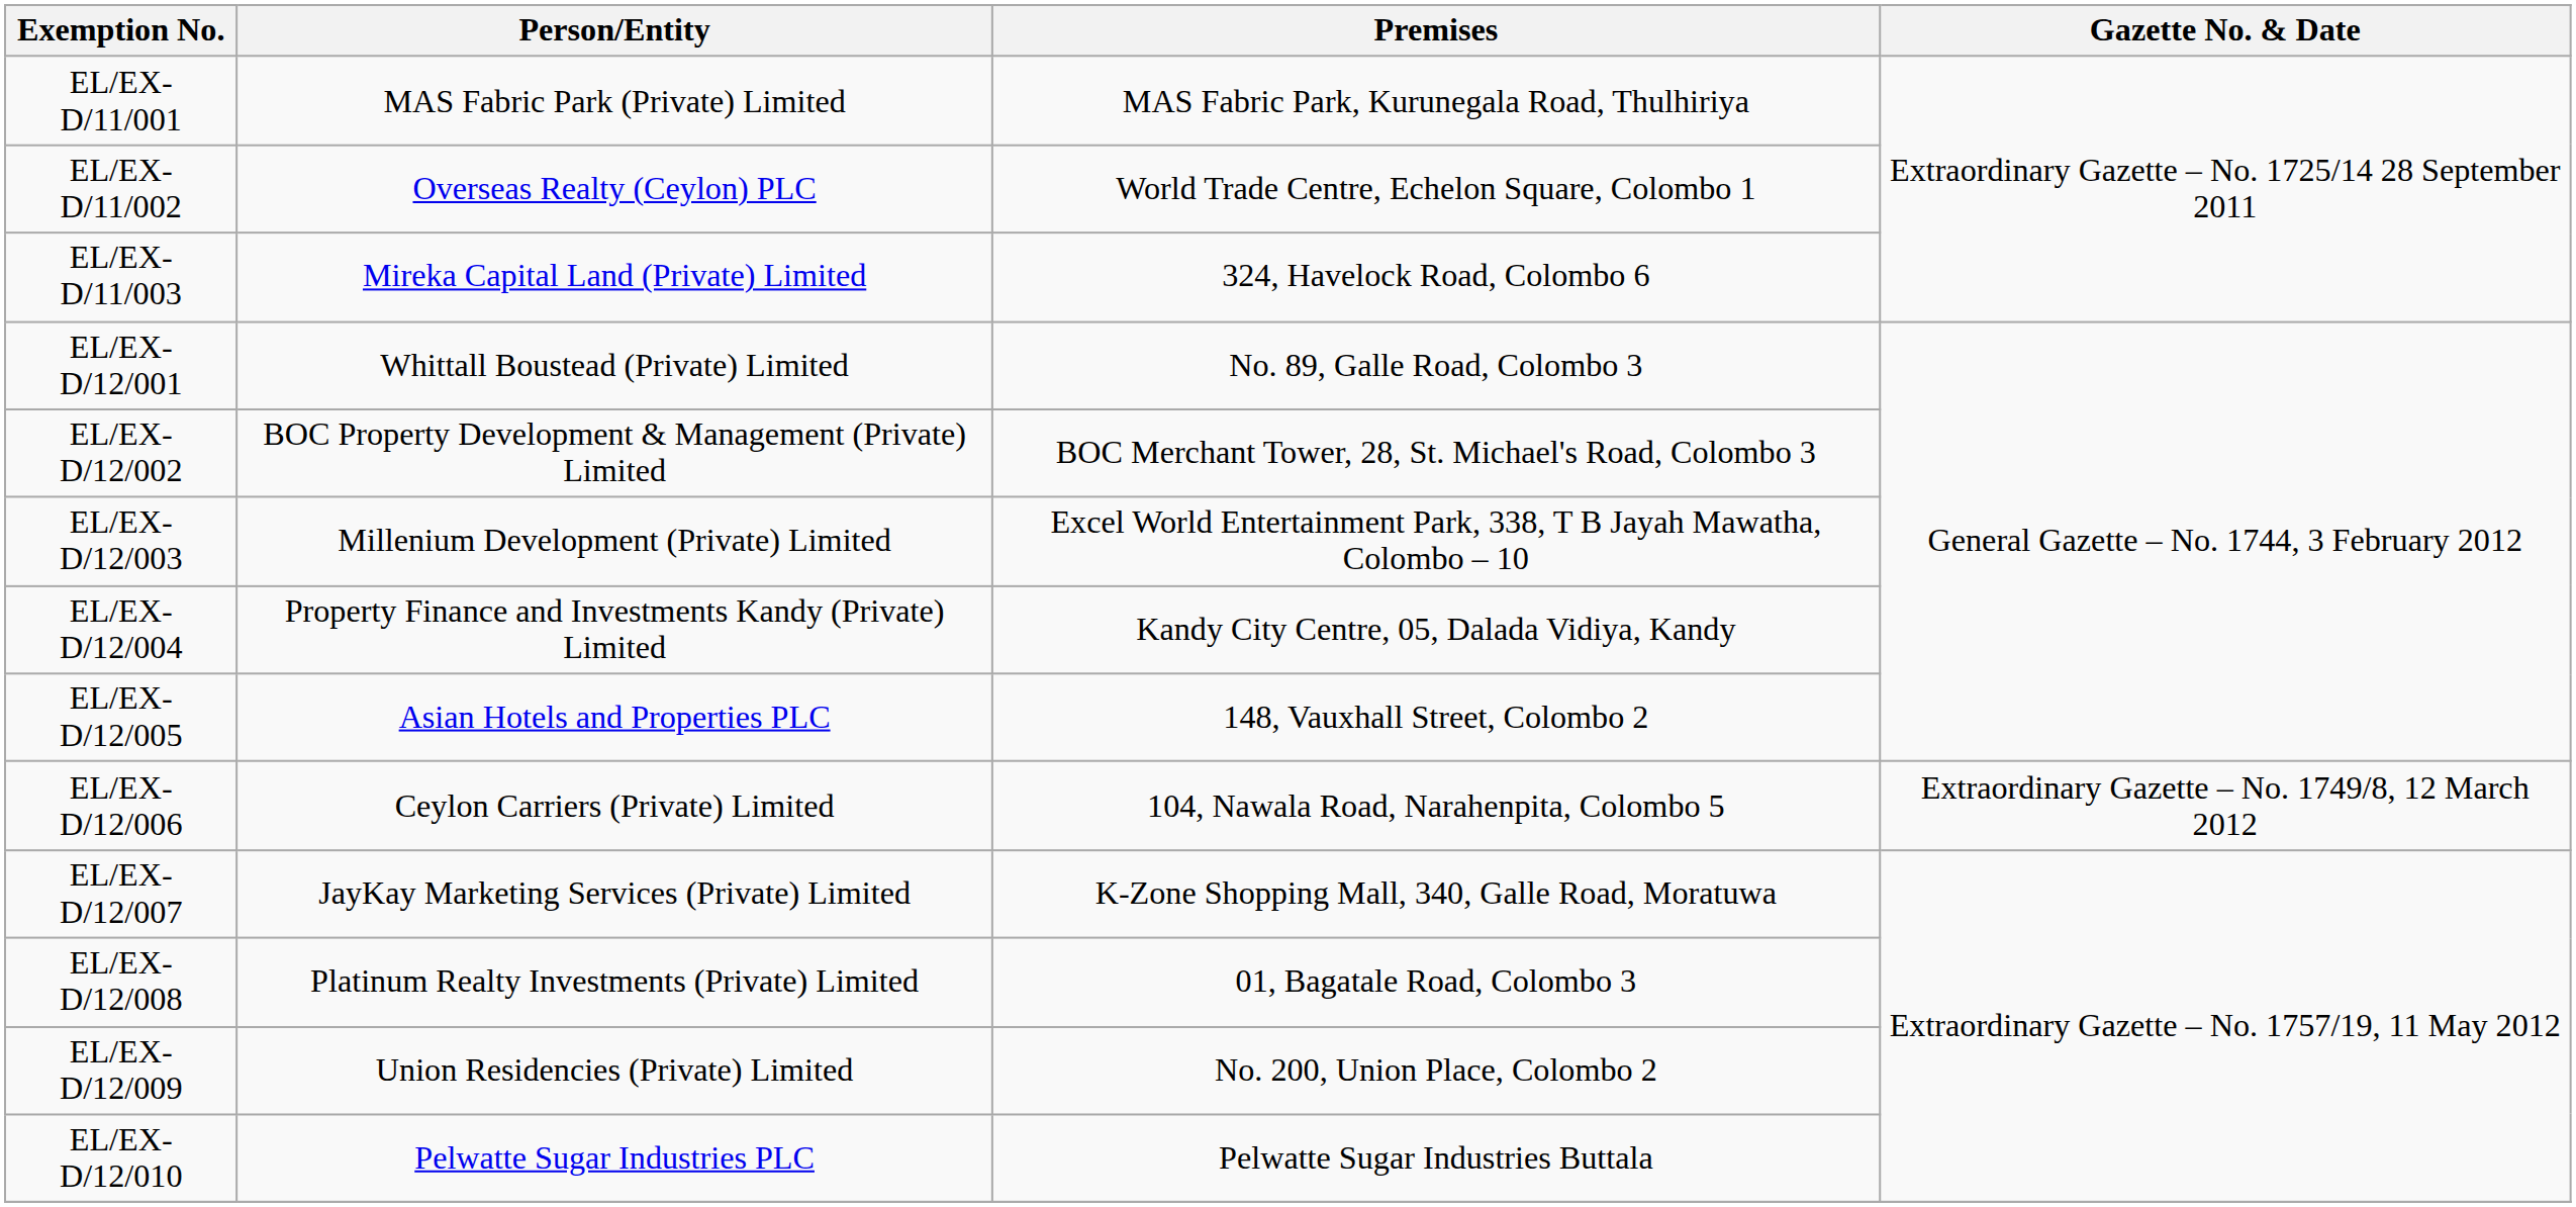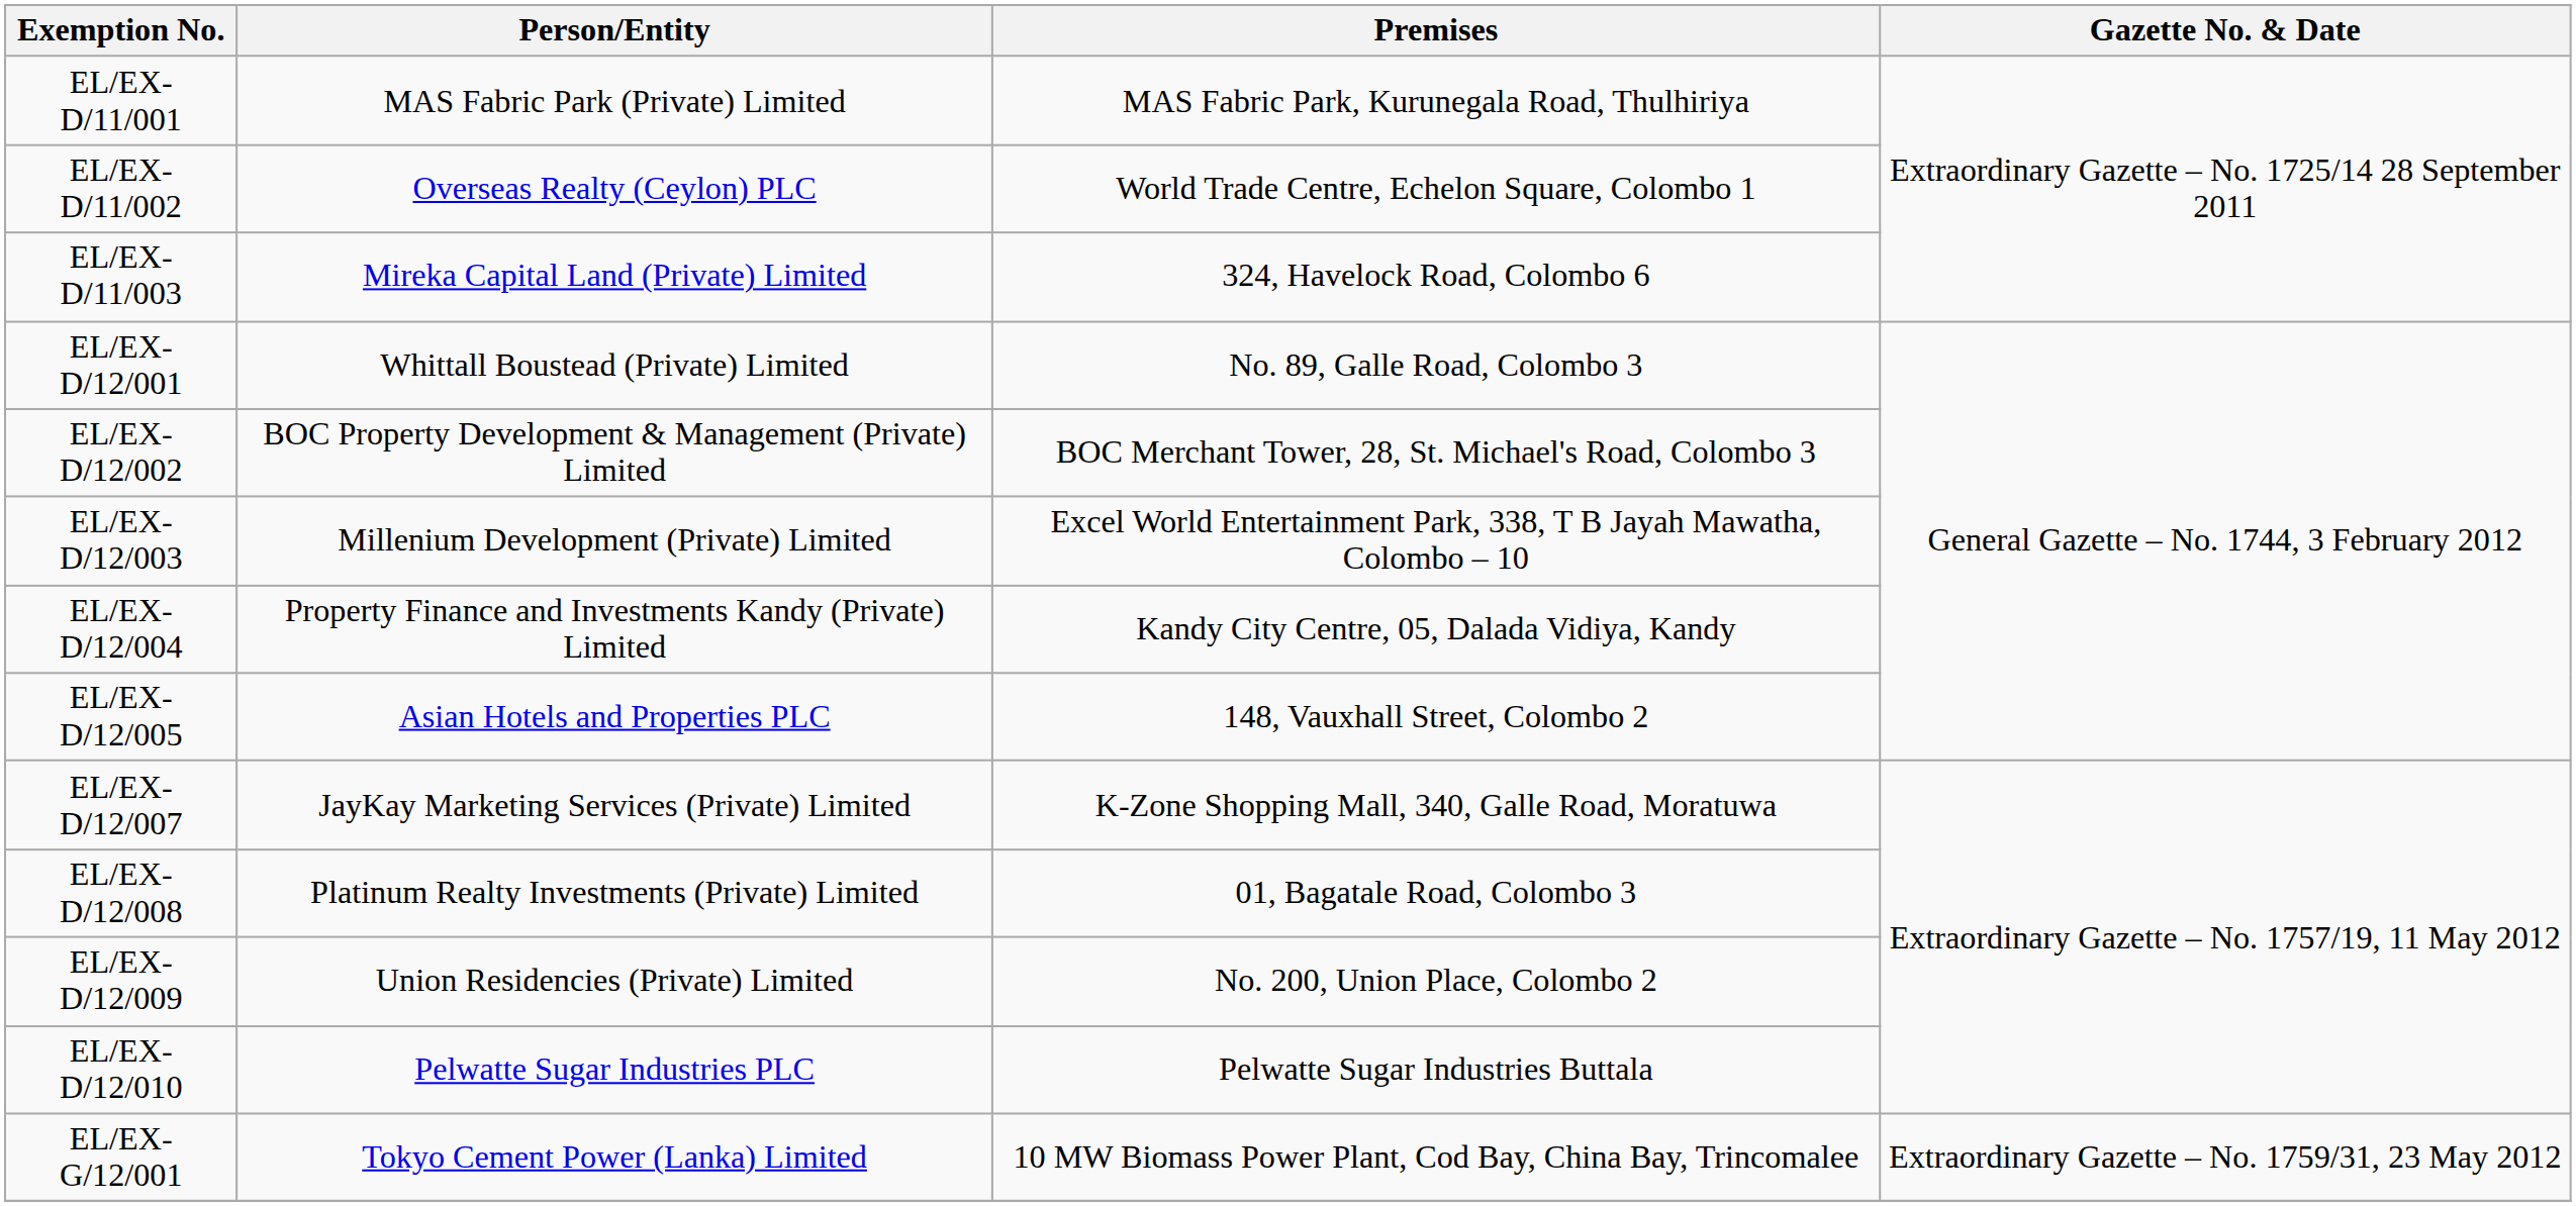 <table class="wikitable" style="text-align:center; margin: 1em auto;">
 <tr>
 <th>Exemption No.</th>
 <th>Person/Entity</th>
 <th>Premises</th>
 <th>Gazette No. & Date</th>
 </tr>
 <tr>
 <td>EL/EX-D/11/001</td>
 <td>MAS Fabric Park (Private) Limited</td>
 <td>MAS Fabric Park, Kurunegala Road, Thulhiriya</td>
 <td rowspan=3>Extraordinary Gazette – No. 1725/14 28 September 2011</td>
 </tr>
 <tr>
 <td>EL/EX-D/11/002</td>
 <td><a href='#'>Overseas Realty (Ceylon) PLC</a></td>
 <td>World Trade Centre, Echelon Square, Colombo 1</td>
 </tr>
 <tr>
 <td>EL/EX-D/11/003</td>
 <td><a href='#'>Mireka Capital Land (Private) Limited</a></td>
 <td>324, Havelock Road, Colombo 6</td>
 </tr>
 <tr>
 <td>EL/EX-D/12/001</td>
 <td>Whittall Boustead (Private) Limited</td>
 <td>No. 89, Galle Road, Colombo 3</td>
 <td rowspan=5>General Gazette – No. 1744, 3 February 2012</td>
 </tr>
 <tr>
 <td>EL/EX-D/12/002</td>
 <td>BOC Property Development & Management (Private) Limited</td>
 <td>BOC Merchant Tower, 28, St. Michael's Road, Colombo 3</td>
 </tr>
 <tr>
 <td>EL/EX-D/12/003</td>
 <td>Millenium Development (Private) Limited</td>
 <td>Excel World Entertainment Park, 338, T B Jayah Mawatha, Colombo – 10</td>
 </tr>
 <tr>
 <td>EL/EX-D/12/004</td>
 <td>Property Finance and Investments Kandy (Private) Limited</td>
 <td>Kandy City Centre, 05, Dalada Vidiya, Kandy</td>
 </tr>
 <tr>
 <td>EL/EX-D/12/005</td>
 <td><a href='#'>Asian Hotels and Properties PLC</a></td>
 <td>148, Vauxhall Street, Colombo 2</td>
 </tr>
 <tr>
-<td>EL/EX-D/12/006</td>
-<td>Ceylon Carriers (Private) Limited</td>
-<td>104, Nawala Road, Narahenpita, Colombo 5</td>
-<td>Extraordinary Gazette – No. 1749/8, 12 March 2012</td>
-</tr>
-<tr>
 <td>EL/EX-D/12/007</td>
 <td>JayKay Marketing Services (Private) Limited</td>
 <td>K-Zone Shopping Mall, 340, Galle Road, Moratuwa</td>
 <td rowspan=4>Extraordinary Gazette – No. 1757/19, 11 May 2012</td>
 </tr>
 <tr>
 <td>EL/EX-D/12/008</td>
 <td>Platinum Realty Investments (Private) Limited</td>
 <td>01, Bagatale Road, Colombo 3</td>
 </tr>
 <tr>
 <td>EL/EX-D/12/009</td>
 <td>Union Residencies (Private) Limited</td>
 <td>No. 200, Union Place, Colombo 2</td>
 </tr>
 <tr>
 <td>EL/EX-D/12/010</td>
 <td><a href='#'>Pelwatte Sugar Industries PLC</a></td>
 <td>Pelwatte Sugar Industries Buttala</td>
 </tr>
 <tr>
+<td>EL/EX-G/12/001</td>
+<td><a href='#'>Tokyo Cement Power (Lanka) Limited</a></td>
+<td>10 MW Biomass Power Plant, Cod Bay, China Bay, Trincomalee</td>
+<td>Extraordinary Gazette – No. 1759/31, 23 May 2012</td>
+</tr>
+<tr>
 </tr>
 </table>
